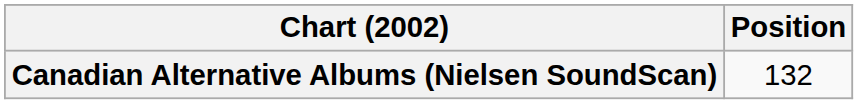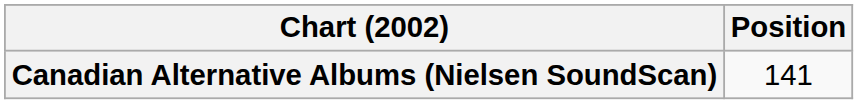 <table class="wikitable plainrowheaders">
 <tr>
 <th scope="col">Chart (2002)</th>
 <th scope="col">Position</th>
 </tr>
 <tr>
 <th scope="row">Canadian Alternative Albums (Nielsen SoundScan)</th>
-<td align=center>132</td>
+<td align=center>141</td>
 </tr>
 </table>
